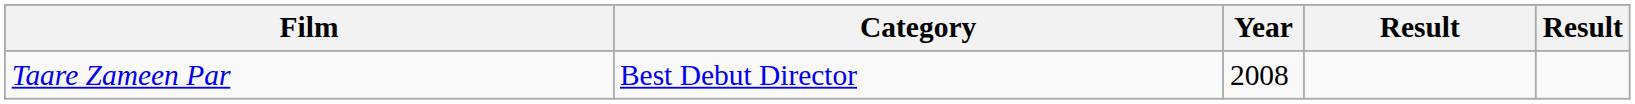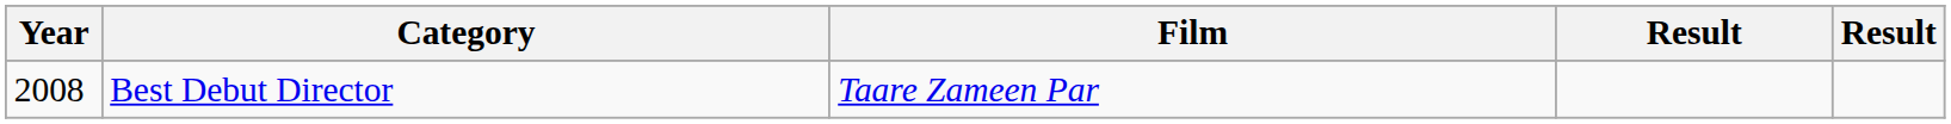 <table class="wikitable" style="width:100%;">
 <tr>
+<th width="5%">Year</th>
+<th style="width:40%;">Category</th>
 <th style="width:40%;">Film</th>
-<th style="width:40%;">Category</th>
-<th width="5%">Year</th>
 <th style="width:15%;">Result</th>
 <th style="width:15%;">Result</th>
 </tr>
 <tr>
+<td>2008</td>
+<td><a href='#'>Best Debut Director</a></td>
 <td><em><a href='#'>Taare Zameen Par</a></em></td>
-<td><a href='#'>Best Debut Director</a></td>
-<td>2008</td>
 <td></td>
 <td></td>
 </tr>
 </table>
